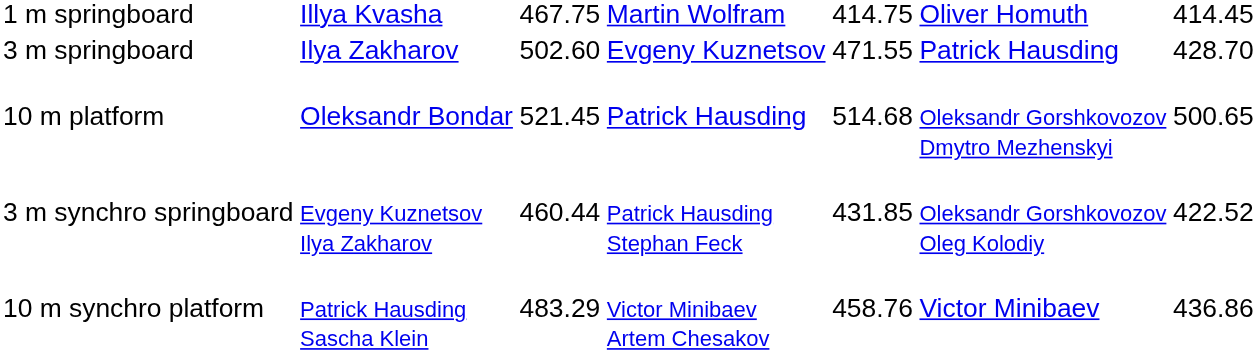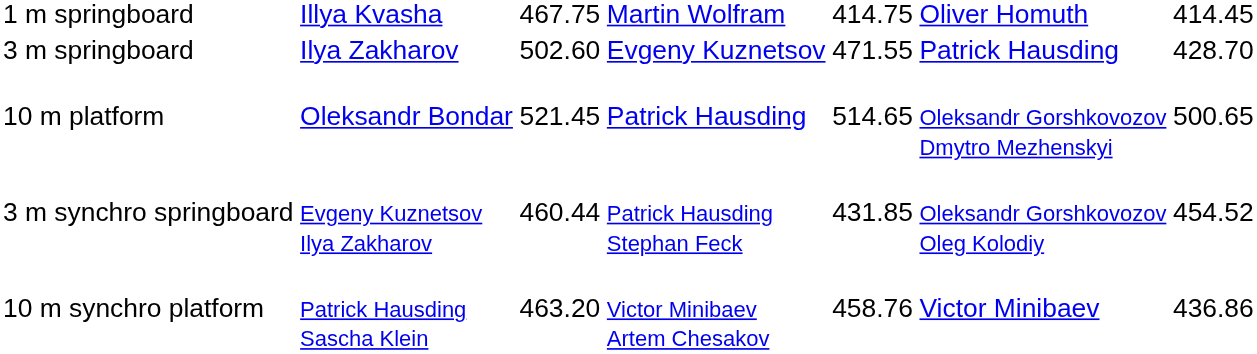 <table>
 <tr>
 <td>1 m springboard<br></td>
 <td><a href='#'>Illya Kvasha</a> <br> </td>
 <td>467.75</td>
 <td><a href='#'>Martin Wolfram</a> <br> </td>
 <td>414.75</td>
 <td><a href='#'>Oliver Homuth</a> <br> </td>
 <td>414.45</td>
 </tr>
 <tr>
 <td>3 m springboard<br></td>
 <td><a href='#'>Ilya Zakharov</a> <br> </td>
 <td>502.60</td>
 <td><a href='#'>Evgeny Kuznetsov</a> <br> </td>
 <td>471.55</td>
 <td><a href='#'>Patrick Hausding</a> <br> </td>
 <td>428.70</td>
 </tr>
 <tr>
 <td>10 m platform<br></td>
 <td><a href='#'>Oleksandr Bondar</a> <br> </td>
 <td>521.45</td>
 <td><a href='#'>Patrick Hausding</a> <br> </td>
-<td>514.68</td>
+<td>514.65</td>
 <td> <br><small><a href='#'>Oleksandr Gorshkovozov</a><br><a href='#'>Dmytro Mezhenskyi</a></small></td>
 <td>500.65</td>
 </tr>
 <tr>
 <td>3 m synchro springboard<br></td>
 <td> <br><small><a href='#'>Evgeny Kuznetsov</a><br><a href='#'>Ilya Zakharov</a></small></td>
 <td>460.44</td>
 <td> <br><small><a href='#'>Patrick Hausding</a><br><a href='#'>Stephan Feck</a></small></td>
 <td>431.85</td>
 <td> <br><small><a href='#'>Oleksandr Gorshkovozov</a><br><a href='#'>Oleg Kolodiy</a></small></td>
-<td>422.52</td>
+<td>454.52</td>
 </tr>
 <tr>
 <td>10 m synchro platform<br></td>
 <td> <br><small><a href='#'>Patrick Hausding</a><br><a href='#'>Sascha Klein</a></small></td>
-<td>483.29</td>
+<td>463.20</td>
 <td> <br><small><a href='#'>Victor Minibaev</a><br><a href='#'>Artem Chesakov</a></small></td>
 <td>458.76</td>
 <td><a href='#'>Victor Minibaev</a> <br> </td>
 <td>436.86</td>
 </tr>
 </table>
